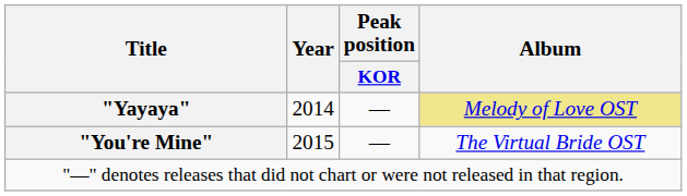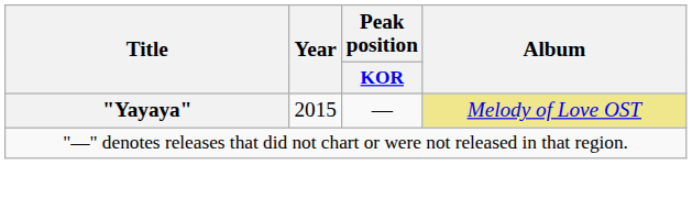 <table class="wikitable plainrowheaders" style="text-align:center">
 <tr>
 <th scope="col" rowspan="2" style="width:13em">Title</th>
 <th scope="col" rowspan="2" style="width:2em">Year</th>
 <th scope="col">Peak position</th>
 <th scope="col" rowspan="2" style="width:12em">Album</th>
 </tr>
 <tr>
 <th scope="col" style="width:3em;font-size:90%"><a href='#'>KOR</a><br></th>
 </tr>
 <tr>
 <th scope="row">"Yayaya"  </th>
-<td>2014</td>
+<td>2015</td>
 <td>—</td>
 <td style="background: khaki;"><em><a href='#'>Melody of Love OST</a></em></td>
-</tr>
-<tr>
-<th scope="row">"You're Mine"</th>
-<td>2015</td>
-<td>—</td>
-<td><em><a href='#'>The Virtual Bride OST</a></em></td>
 </tr>
 <tr>
 <td colspan="4" style="font-size:90%">"—" denotes releases that did not chart or were not released in that region.</td>
 </tr>
 </table>
